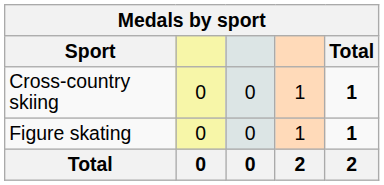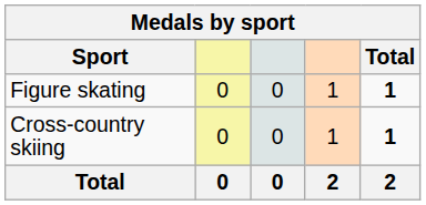 <table class="wikitable" style="font-size:90%; text-align:center;">
 <tr>
 <th colspan=5>Medals by sport</th>
 </tr>
 <tr>
 <th width=120>Sport</th>
 <th scope="col" width=30 style="background:#F7F6A8;"></th>
 <th scope="col" width=30 style="background:#DCE5E5;"></th>
 <th scope="col" width=30 style="background:#FFDAB9;"></th>
 <th width=30>Total</th>
 </tr>
 <tr>
-<td align=left>Cross-country skiing</td>
+<td align=left>Figure skating</td>
 <td style="background:#F7F6A8;">0</td>
 <td style="background:#DCE5E5;">0</td>
 <td style="background:#FFDAB9;">1</td>
 <td><strong>1</strong></td>
 </tr>
 <tr>
-<td align=left>Figure skating</td>
+<td align=left>Cross-country skiing</td>
 <td style="background:#F7F6A8;">0</td>
 <td style="background:#DCE5E5;">0</td>
 <td style="background:#FFDAB9;">1</td>
 <td><strong>1</strong></td>
 </tr>
 <tr class="sortbottom">
 <th>Total</th>
 <th>0</th>
 <th>0</th>
 <th>2</th>
 <th>2</th>
 </tr>
 </table>
